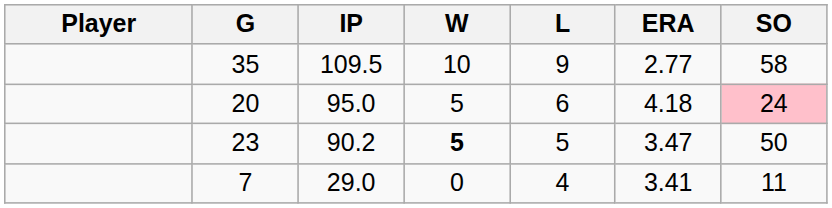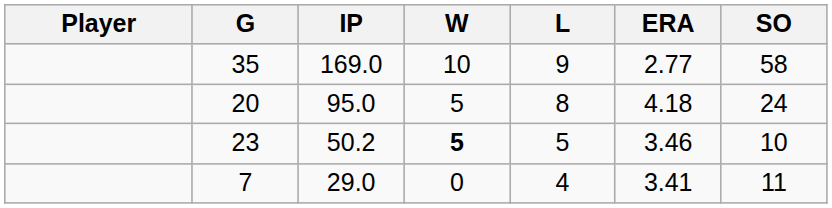 <table class="wikitable sortable">
 <tr>
 <th bgcolor="#DDDDFF" width="16%">Player</th>
 <th bgcolor="#DDDDFF" width="9%">G</th>
 <th bgcolor="#DDDDFF" width="9%">IP</th>
 <th bgcolor="#DDDDFF" width="9%">W</th>
 <th bgcolor="#DDDDFF" width="9%">L</th>
 <th bgcolor="#DDDDFF" width="9%">ERA</th>
 <th bgcolor="#DDDDFF" width="9%">SO</th>
 </tr>
 <tr align="center">
 <td></td>
 <td>35</td>
-<td>109.5</td>
+<td>169.0</td>
 <td>10</td>
 <td>9</td>
 <td>2.77</td>
 <td>58</td>
 </tr>
 <tr align="center">
 <td></td>
 <td>20</td>
 <td>95.0</td>
 <td>5</td>
-<td>6</td>
+<td>8</td>
 <td>4.18</td>
-<td style="background: pink;">24</td>
+<td>24</td>
 </tr>
 <tr align="center">
 <td></td>
 <td>23</td>
-<td>90.2</td>
+<td>50.2</td>
 <td><strong>5</strong></td>
 <td>5</td>
-<td>3.47</td>
-<td>50</td>
+<td>3.46</td>
+<td>10</td>
 </tr>
 <tr align="center">
 <td></td>
 <td>7</td>
 <td>29.0</td>
 <td>0</td>
 <td>4</td>
 <td>3.41</td>
 <td>11</td>
 </tr>
 </table>
